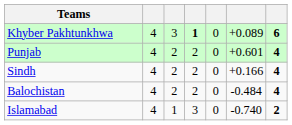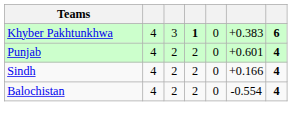 <table class="wikitable" style="text-align:center">
 <tr>
 <th style="width:175px;">Teams</th>
 <th style="width:20px;"></th>
 <th style="width:20px;"></th>
 <th style="width:20px;"></th>
 <th style="width:20px;"></th>
 <th style="width:45px;"></th>
 <th style="width:20px;"></th>
 </tr>
 <tr style="background:#ccffcc">
 <td style="text-align:left"><a href='#'>Khyber Pakhtunkhwa</a></td>
 <td>4</td>
 <td>3</td>
 <td><strong>1</strong></td>
 <td>0</td>
-<td>+0.089</td>
+<td>+0.383</td>
 <td><strong>6</strong></td>
 </tr>
 <tr style="background:#ccffcc">
 <td style="text-align:left"><a href='#'>Punjab</a></td>
 <td>4</td>
 <td>2</td>
 <td>2</td>
 <td>0</td>
 <td>+0.601</td>
 <td><strong>4</strong></td>
 </tr>
 <tr>
 <td style="text-align:left"><a href='#'>Sindh</a></td>
 <td>4</td>
 <td>2</td>
 <td>2</td>
 <td>0</td>
 <td>+0.166</td>
 <td><strong>4</strong></td>
 </tr>
 <tr>
 <td style="text-align:left"><a href='#'>Balochistan</a></td>
 <td>4</td>
 <td>2</td>
 <td>2</td>
 <td>0</td>
-<td>-0.484</td>
+<td>-0.554</td>
 <td><strong>4</strong></td>
 </tr>
-<tr>
-<td style="text-align:left"><a href='#'>Islamabad</a></td>
-<td>4</td>
-<td>1</td>
-<td>3</td>
-<td>0</td>
-<td>-0.740</td>
-<td><strong>2</strong></td>
-</tr>
 </table>
